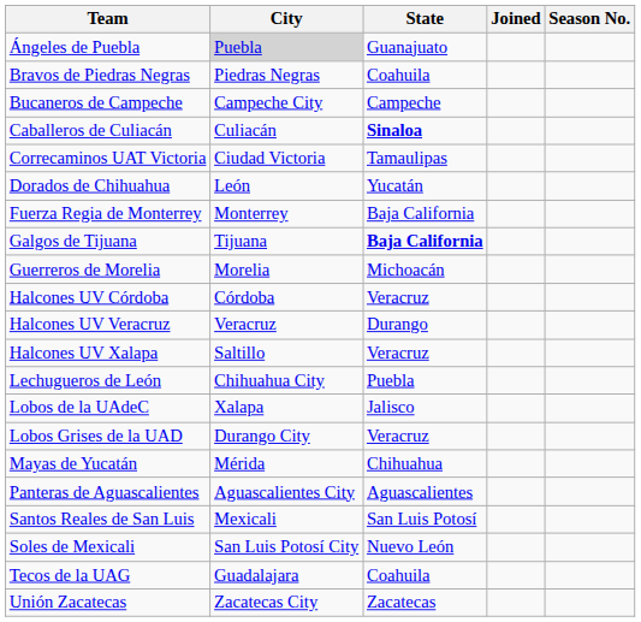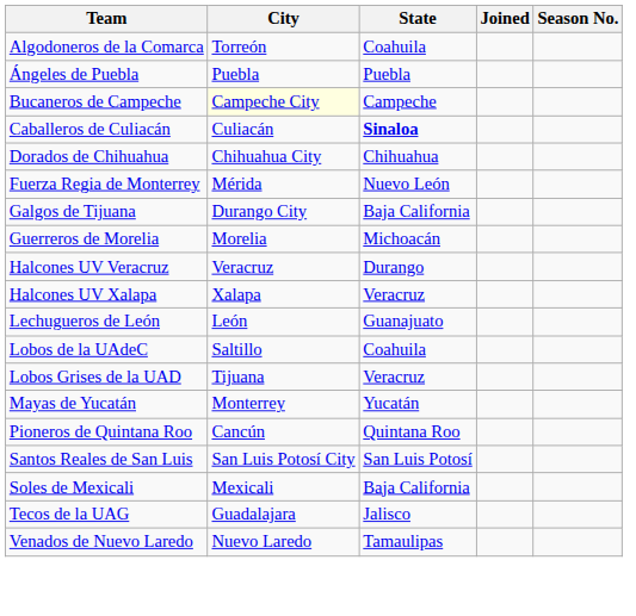 <table class="wikitable sortable">
 <tr>
 <th>Team</th>
 <th>City</th>
 <th>State</th>
 <th>Joined</th>
 <th>Season No.</th>
 </tr>
 <tr>
-<td><a href='#'>Ángeles de Puebla</a></td>
-<td style="background: lightgrey;"><a href='#'>Puebla</a></td>
-<td><a href='#'>Guanajuato</a></td>
-<td></td>
-<td></td>
-</tr>
-<tr>
-<td><a href='#'>Bravos de Piedras Negras</a></td>
-<td><a href='#'>Piedras Negras</a></td>
+<td><a href='#'>Algodoneros de la Comarca</a></td>
+<td><a href='#'>Torreón</a></td>
 <td><a href='#'>Coahuila</a></td>
 <td></td>
 <td></td>
 </tr>
 <tr>
+<td><a href='#'>Ángeles de Puebla</a></td>
+<td><a href='#'>Puebla</a></td>
+<td><a href='#'>Puebla</a></td>
+<td></td>
+<td></td>
+</tr>
+<tr>
 <td><a href='#'>Bucaneros de Campeche</a></td>
-<td><a href='#'>Campeche City</a></td>
+<td style="background: lightyellow;"><a href='#'>Campeche City</a></td>
 <td><a href='#'>Campeche</a></td>
 <td></td>
 <td></td>
 </tr>
 <tr>
 <td><a href='#'>Caballeros de Culiacán</a></td>
 <td><a href='#'>Culiacán</a></td>
 <td><strong><a href='#'>Sinaloa</a></strong></td>
 <td></td>
 <td></td>
 </tr>
 <tr>
-<td><a href='#'>Correcaminos UAT Victoria</a></td>
-<td><a href='#'>Ciudad Victoria</a></td>
-<td><a href='#'>Tamaulipas</a></td>
-<td></td>
-<td></td>
-</tr>
-<tr>
 <td><a href='#'>Dorados de Chihuahua</a></td>
-<td><a href='#'>León</a></td>
-<td><a href='#'>Yucatán</a></td>
+<td><a href='#'>Chihuahua City</a></td>
+<td><a href='#'>Chihuahua</a></td>
 <td></td>
 <td></td>
 </tr>
 <tr>
 <td><a href='#'>Fuerza Regia de Monterrey</a></td>
-<td><a href='#'>Monterrey</a></td>
-<td><a href='#'>Baja California</a></td>
+<td><a href='#'>Mérida</a></td>
+<td><a href='#'>Nuevo León</a></td>
 <td></td>
 <td></td>
 </tr>
 <tr>
 <td><a href='#'>Galgos de Tijuana</a></td>
-<td><a href='#'>Tijuana</a></td>
-<td><strong><a href='#'>Baja California</a></strong></td>
+<td><a href='#'>Durango City</a></td>
+<td><a href='#'>Baja California</a></td>
 <td></td>
 <td></td>
 </tr>
 <tr>
 <td><a href='#'>Guerreros de Morelia</a></td>
 <td><a href='#'>Morelia</a></td>
 <td><a href='#'>Michoacán</a></td>
-<td></td>
-<td></td>
-</tr>
-<tr>
-<td><a href='#'>Halcones UV Córdoba</a></td>
-<td><a href='#'>Córdoba</a></td>
-<td><a href='#'>Veracruz</a></td>
 <td></td>
 <td></td>
 </tr>
 <tr>
 <td><a href='#'>Halcones UV Veracruz</a></td>
 <td><a href='#'>Veracruz</a></td>
 <td><a href='#'>Durango</a></td>
 <td></td>
 <td></td>
 </tr>
 <tr>
 <td><a href='#'>Halcones UV Xalapa</a></td>
-<td><a href='#'>Saltillo</a></td>
+<td><a href='#'>Xalapa</a></td>
 <td><a href='#'>Veracruz</a></td>
 <td></td>
 <td></td>
 </tr>
 <tr>
 <td><a href='#'>Lechugueros de León</a></td>
-<td><a href='#'>Chihuahua City</a></td>
-<td><a href='#'>Puebla</a></td>
+<td><a href='#'>León</a></td>
+<td><a href='#'>Guanajuato</a></td>
 <td></td>
 <td></td>
 </tr>
 <tr>
 <td><a href='#'>Lobos de la UAdeC</a></td>
-<td><a href='#'>Xalapa</a></td>
-<td><a href='#'>Jalisco</a></td>
+<td><a href='#'>Saltillo</a></td>
+<td><a href='#'>Coahuila</a></td>
 <td></td>
 <td></td>
 </tr>
 <tr>
 <td><a href='#'>Lobos Grises de la UAD</a></td>
-<td><a href='#'>Durango City</a></td>
+<td><a href='#'>Tijuana</a></td>
 <td><a href='#'>Veracruz</a></td>
 <td></td>
 <td></td>
 </tr>
 <tr>
 <td><a href='#'>Mayas de Yucatán</a></td>
-<td><a href='#'>Mérida</a></td>
-<td><a href='#'>Chihuahua</a></td>
+<td><a href='#'>Monterrey</a></td>
+<td><a href='#'>Yucatán</a></td>
 <td></td>
 <td></td>
 </tr>
 <tr>
-<td><a href='#'>Panteras de Aguascalientes</a></td>
-<td><a href='#'>Aguascalientes City</a></td>
-<td><a href='#'>Aguascalientes</a></td>
+<td><a href='#'>Pioneros de Quintana Roo</a></td>
+<td><a href='#'>Cancún</a></td>
+<td><a href='#'>Quintana Roo</a></td>
 <td></td>
 <td></td>
 </tr>
 <tr>
 <td><a href='#'>Santos Reales de San Luis</a></td>
-<td><a href='#'>Mexicali</a></td>
+<td><a href='#'>San Luis Potosí City</a></td>
 <td><a href='#'>San Luis Potosí</a></td>
 <td></td>
 <td></td>
 </tr>
 <tr>
 <td><a href='#'>Soles de Mexicali</a></td>
-<td><a href='#'>San Luis Potosí City</a></td>
-<td><a href='#'>Nuevo León</a></td>
+<td><a href='#'>Mexicali</a></td>
+<td><a href='#'>Baja California</a></td>
 <td></td>
 <td></td>
 </tr>
 <tr>
 <td><a href='#'>Tecos de la UAG</a></td>
 <td><a href='#'>Guadalajara</a></td>
-<td><a href='#'>Coahuila</a></td>
+<td><a href='#'>Jalisco</a></td>
 <td></td>
 <td></td>
 </tr>
 <tr>
-<td><a href='#'>Unión Zacatecas</a></td>
-<td><a href='#'>Zacatecas City</a></td>
-<td><a href='#'>Zacatecas</a></td>
+<td><a href='#'>Venados de Nuevo Laredo</a></td>
+<td><a href='#'>Nuevo Laredo</a></td>
+<td><a href='#'>Tamaulipas</a></td>
 <td></td>
 <td></td>
 </tr>
 </table>
